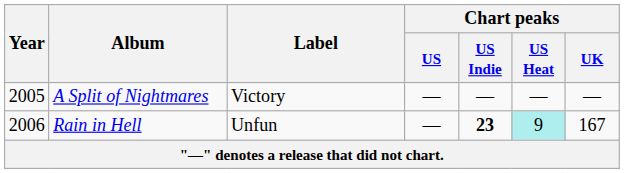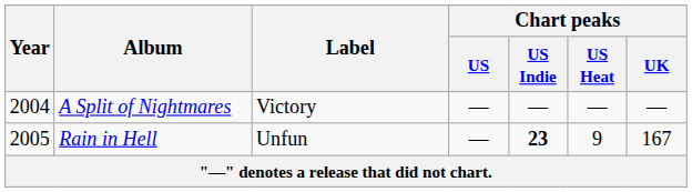 <table class="wikitable">
 <tr>
 <th rowspan="2">Year</th>
 <th rowspan="2" style="width:150px;">Album</th>
 <th rowspan="2" style="width:150px;">Label</th>
 <th colspan="4">Chart peaks</th>
 </tr>
 <tr>
 <th style="width:40px;"><small><a href='#'>US</a></small></th>
 <th style="width:40px;"><small><a href='#'>US Indie</a></small></th>
 <th style="width:40px;"><small><a href='#'>US Heat</a></small></th>
 <th style="width:40px;"><small><a href='#'>UK</a></small></th>
 </tr>
 <tr>
-<td>2005</td>
+<td>2004</td>
 <td><em><a href='#'>A Split of Nightmares</a></em></td>
 <td>Victory</td>
 <td style="text-align:center;">—</td>
 <td style="text-align:center;">—</td>
 <td style="text-align:center;">—</td>
 <td style="text-align:center;">—</td>
 </tr>
 <tr>
-<td>2006</td>
+<td>2005</td>
 <td><em><a href='#'>Rain in Hell</a></em></td>
 <td>Unfun</td>
 <td style="text-align:center;">—</td>
 <td style="text-align:center;"><strong>23</strong></td>
-<td style="background: paleturquoise; text-align:center;">9</td>
+<td style="text-align:center;">9</td>
 <td style="text-align:center;">167</td>
 </tr>
 <tr>
 <th colspan="8"><small>"—" denotes a release that did not chart.</small></th>
 </tr>
 </table>
